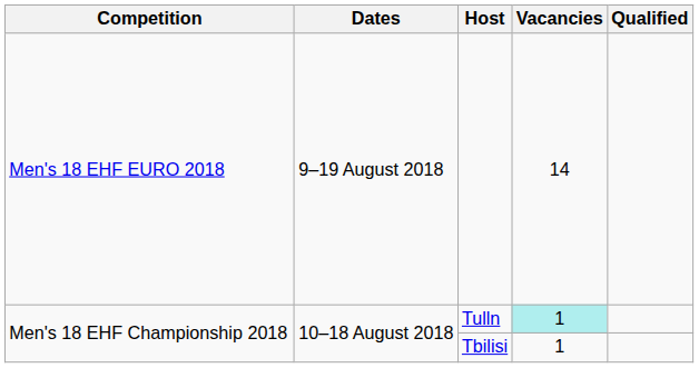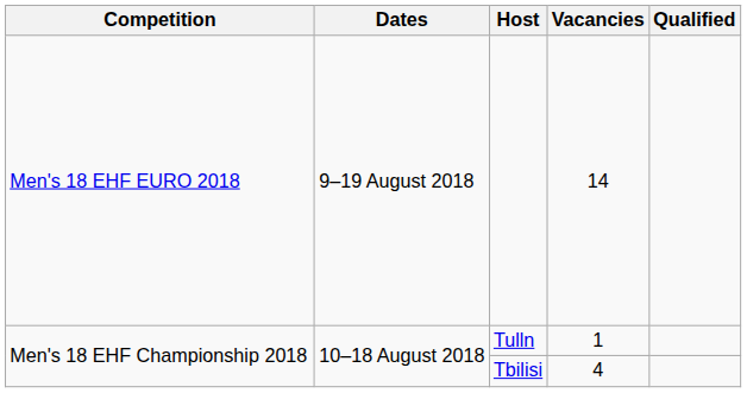 <table class="wikitable">
 <tr>
 <th style="width: 250px;">Competition</th>
 <th>Dates</th>
 <th>Host</th>
 <th>Vacancies</th>
 <th>Qualified</th>
 </tr>
 <tr>
 <td><a href='#'>Men's 18 EHF EURO 2018</a></td>
 <td>9–19 August 2018</td>
 <td></td>
 <td align=center>14</td>
 <td><br><br><br><br><br><br><br><br><br><br><br><br><br></td>
 </tr>
 <tr>
 <td rowspan=2>Men's 18 EHF Championship 2018</td>
 <td rowspan=2>10–18 August 2018</td>
 <td> <a href='#'>Tulln</a></td>
-<td align=center style="background: paleturquoise;">1</td>
+<td align=center>1</td>
 <td></td>
 </tr>
 <tr>
 <td> <a href='#'>Tbilisi</a></td>
-<td align=center>1</td>
+<td align=center>4</td>
 <td></td>
 </tr>
 </table>
